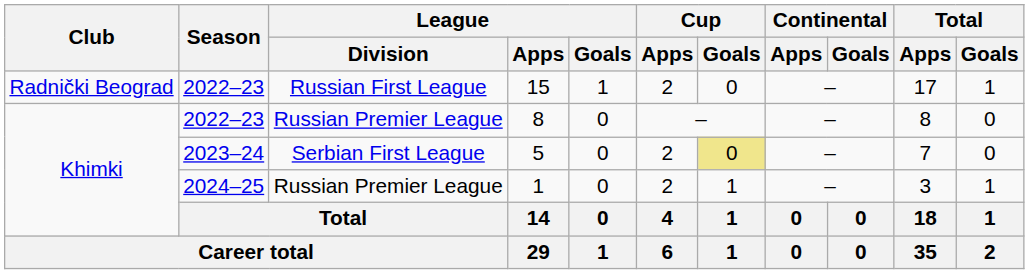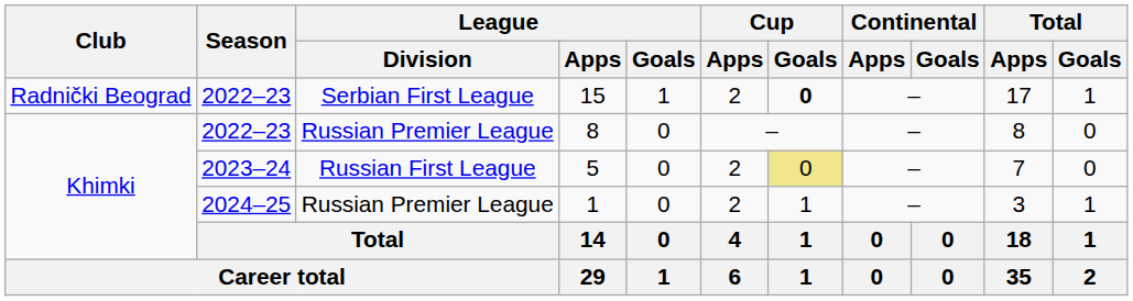 <table class="wikitable" style="text-align: center;">
 <tr>
 <th rowspan=2>Club</th>
 <th rowspan=2>Season</th>
 <th colspan=3>League</th>
 <th colspan=2>Cup</th>
 <th colspan=2>Continental</th>
 <th colspan=2>Total</th>
 </tr>
 <tr>
 <th>Division</th>
 <th>Apps</th>
 <th>Goals</th>
 <th>Apps</th>
 <th>Goals</th>
 <th>Apps</th>
 <th>Goals</th>
 <th>Apps</th>
 <th>Goals</th>
 </tr>
 <tr>
 <td><a href='#'>Radnički Beograd</a></td>
 <td><a href='#'>2022–23</a></td>
-<td><a href='#'>Russian First League</a></td>
+<td><a href='#'>Serbian First League</a></td>
 <td>15</td>
 <td>1</td>
 <td>2</td>
-<td>0</td>
+<td><strong>0</strong></td>
 <td colspan=2>–</td>
 <td>17</td>
 <td>1</td>
 </tr>
 <tr>
 <td rowspan="4"><a href='#'>Khimki</a></td>
 <td><a href='#'>2022–23</a></td>
 <td><a href='#'>Russian Premier League</a></td>
 <td>8</td>
 <td>0</td>
 <td colspan=2>–</td>
 <td colspan=2>–</td>
 <td>8</td>
 <td>0</td>
 </tr>
 <tr>
 <td><a href='#'>2023–24</a></td>
-<td><a href='#'>Serbian First League</a></td>
+<td><a href='#'>Russian First League</a></td>
 <td>5</td>
 <td>0</td>
 <td>2</td>
 <td style="background: khaki;">0</td>
 <td colspan=2>–</td>
 <td>7</td>
 <td>0</td>
 </tr>
 <tr>
 <td><a href='#'>2024–25</a></td>
 <td>Russian Premier League</td>
 <td>1</td>
 <td>0</td>
 <td>2</td>
 <td>1</td>
 <td colspan=2>–</td>
 <td>3</td>
 <td>1</td>
 </tr>
 <tr>
 <th colspan=2>Total</th>
 <th>14</th>
 <th>0</th>
 <th>4</th>
 <th>1</th>
 <th>0</th>
 <th>0</th>
 <th>18</th>
 <th>1</th>
 </tr>
 <tr>
 <th colspan=3>Career total</th>
 <th>29</th>
 <th>1</th>
 <th>6</th>
 <th>1</th>
 <th>0</th>
 <th>0</th>
 <th>35</th>
 <th>2</th>
 </tr>
 </table>
